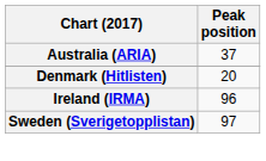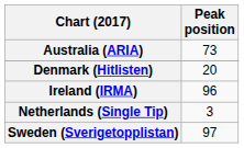 <table class="wikitable sortable plainrowheaders" style="text-align:center">
 <tr>
 <th scope="col">Chart (2017)</th>
 <th scope="col">Peak<br> position</th>
 </tr>
 <tr>
 <th scope="row">Australia (<a href='#'>ARIA</a>)</th>
-<td>37</td>
+<td>73</td>
 </tr>
 <tr>
 </tr>
 <tr>
 <th scope="row">Denmark (<a href='#'>Hitlisten</a>)</th>
 <td>20</td>
 </tr>
 <tr>
 <th scope="row">Ireland (<a href='#'>IRMA</a>)</th>
 <td>96</td>
 </tr>
 <tr>
+<th scope="row">Netherlands (<a href='#'>Single Tip</a>)</th>
+<td>3</td>
+</tr>
+<tr>
 <th scope="row">Sweden (<a href='#'>Sverigetopplistan</a>)</th>
 <td>97</td>
 </tr>
 </table>
